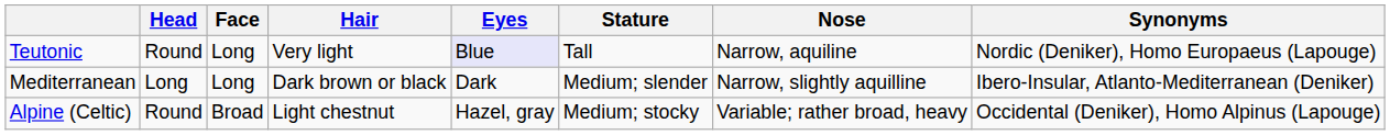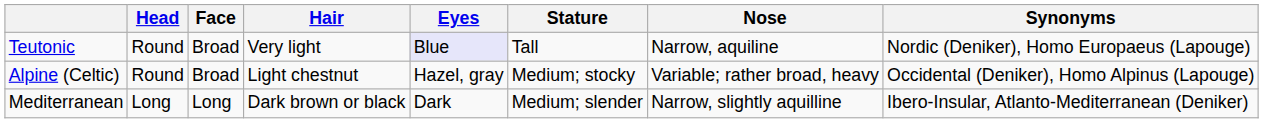 <table class="wikitable" style="margin: 1em auto 1em auto">
 <tr>
 <th></th>
 <th><a href='#'>Head</a></th>
 <th>Face</th>
 <th><a href='#'>Hair</a></th>
 <th><a href='#'>Eyes</a></th>
 <th>Stature</th>
 <th>Nose</th>
 <th>Synonyms</th>
 </tr>
 <tr>
 <td><a href='#'>Teutonic</a></td>
 <td>Round</td>
-<td>Long</td>
+<td>Broad</td>
 <td>Very light</td>
 <td style="background: lavender;">Blue</td>
 <td>Tall</td>
 <td>Narrow, aquiline</td>
 <td>Nordic (Deniker), Homo Europaeus (Lapouge)</td>
+</tr>
+<tr>
+<td><a href='#'>Alpine</a> (Celtic)</td>
+<td>Round</td>
+<td>Broad</td>
+<td>Light chestnut</td>
+<td>Hazel, gray</td>
+<td>Medium; stocky</td>
+<td>Variable; rather broad, heavy</td>
+<td>Occidental (Deniker), Homo Alpinus (Lapouge)</td>
 </tr>
 <tr>
 <td>Mediterranean</td>
 <td>Long</td>
 <td>Long</td>
 <td>Dark brown or black</td>
 <td>Dark</td>
 <td>Medium; slender</td>
 <td>Narrow, slightly aquilline</td>
 <td>Ibero-Insular, Atlanto-Mediterranean (Deniker)</td>
 </tr>
-<tr>
-<td><a href='#'>Alpine</a> (Celtic)</td>
-<td>Round</td>
-<td>Broad</td>
-<td>Light chestnut</td>
-<td>Hazel, gray</td>
-<td>Medium; stocky</td>
-<td>Variable; rather broad, heavy</td>
-<td>Occidental (Deniker), Homo Alpinus (Lapouge)</td>
-</tr>
 </table>
